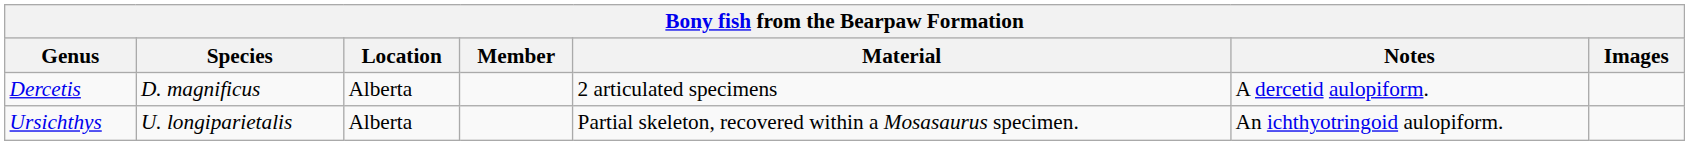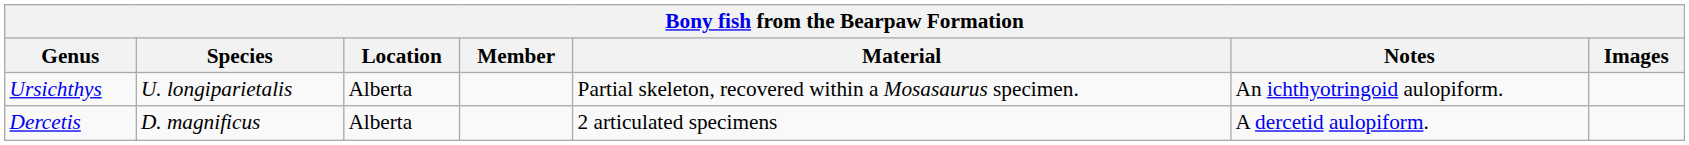 <table class="wikitable" style="margin:auto; width:100%;">
 <tr>
 <th colspan="7" align="center"><strong><a href='#'>Bony fish</a> from the Bearpaw Formation</strong></th>
 </tr>
 <tr>
 <th>Genus</th>
 <th>Species</th>
 <th>Location</th>
 <th>Member</th>
 <th>Material</th>
 <th>Notes</th>
 <th>Images</th>
 </tr>
 <tr>
+<td><em><a href='#'>Ursichthys</a></em></td>
+<td><em>U. longiparietalis</em></td>
+<td>Alberta</td>
+<td></td>
+<td>Partial skeleton, recovered within a <em>Mosasaurus</em> specimen.</td>
+<td>An <a href='#'>ichthyotringoid</a> aulopiform.</td>
+<td></td>
+</tr>
+<tr>
 <td><em><a href='#'>Dercetis</a></em></td>
 <td><em>D. magnificus</em></td>
 <td>Alberta</td>
 <td></td>
 <td>2 articulated specimens</td>
 <td>A <a href='#'>dercetid</a> <a href='#'>aulopiform</a>.</td>
 <td></td>
 </tr>
-<tr>
-<td><em><a href='#'>Ursichthys</a></em></td>
-<td><em>U. longiparietalis</em></td>
-<td>Alberta</td>
-<td></td>
-<td>Partial skeleton, recovered within a <em>Mosasaurus</em> specimen.</td>
-<td>An <a href='#'>ichthyotringoid</a> aulopiform.</td>
-<td></td>
-</tr>
 </table>
